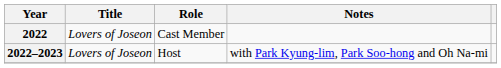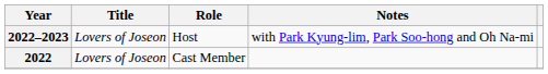 <table class="wikitable  plainrowheaders">
 <tr>
 <th scope="col">Year</th>
 <th scope="col">Title</th>
 <th scope="col">Role</th>
 <th>Notes</th>
 <th scope="col" class="unsortable"></th>
 </tr>
 <tr>
+<th scope="row">2022–2023</th>
+<td><em>Lovers of Joseon</em></td>
+<td>Host</td>
+<td>with <a href='#'>Park Kyung-lim</a>, <a href='#'>Park Soo-hong</a> and Oh Na-mi</td>
+<td></td>
+</tr>
+<tr>
 <th scope="row">2022</th>
 <td><em>Lovers of Joseon</em></td>
 <td>Cast Member</td>
 <td></td>
 <td></td>
 </tr>
 <tr>
-<th scope="row">2022–2023</th>
-<td><em>Lovers of Joseon</em></td>
-<td>Host</td>
-<td>with <a href='#'>Park Kyung-lim</a>, <a href='#'>Park Soo-hong</a> and Oh Na-mi</td>
-<td></td>
-</tr>
-<tr>
 </tr>
 </table>
